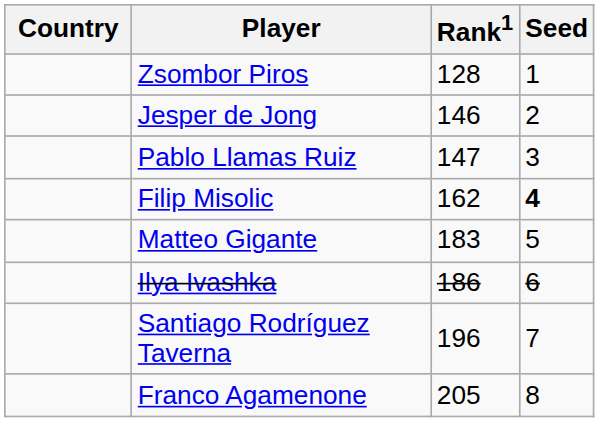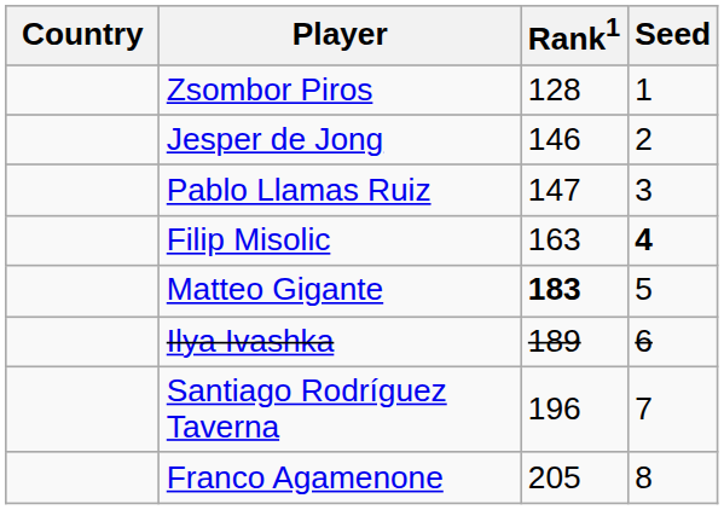 <table class="sortable wikitable">
 <tr>
 <th width="70">Country</th>
 <th width="175">Player</th>
 <th>Rank<sup>1</sup></th>
 <th>Seed</th>
 </tr>
 <tr>
 <td></td>
 <td><a href='#'>Zsombor Piros</a></td>
 <td>128</td>
 <td>1</td>
 </tr>
 <tr>
 <td></td>
 <td><a href='#'>Jesper de Jong</a></td>
 <td>146</td>
 <td>2</td>
 </tr>
 <tr>
 <td></td>
 <td><a href='#'>Pablo Llamas Ruiz</a></td>
 <td>147</td>
 <td>3</td>
 </tr>
 <tr>
 <td></td>
 <td><a href='#'>Filip Misolic</a></td>
-<td>162</td>
+<td>163</td>
 <td><strong>4</strong></td>
 </tr>
 <tr>
 <td></td>
 <td><a href='#'>Matteo Gigante</a></td>
-<td>183</td>
+<td><strong>183</strong></td>
 <td>5</td>
 </tr>
 <tr>
 <td></td>
 <td><s><a href='#'>Ilya Ivashka</a></s></td>
-<td><s>186</s></td>
+<td><s>189</s></td>
 <td><s>6</s></td>
 </tr>
 <tr>
 <td></td>
 <td><a href='#'>Santiago Rodríguez Taverna</a></td>
 <td>196</td>
 <td>7</td>
 </tr>
 <tr>
 <td></td>
 <td><a href='#'>Franco Agamenone</a></td>
 <td>205</td>
 <td>8</td>
 </tr>
 </table>
